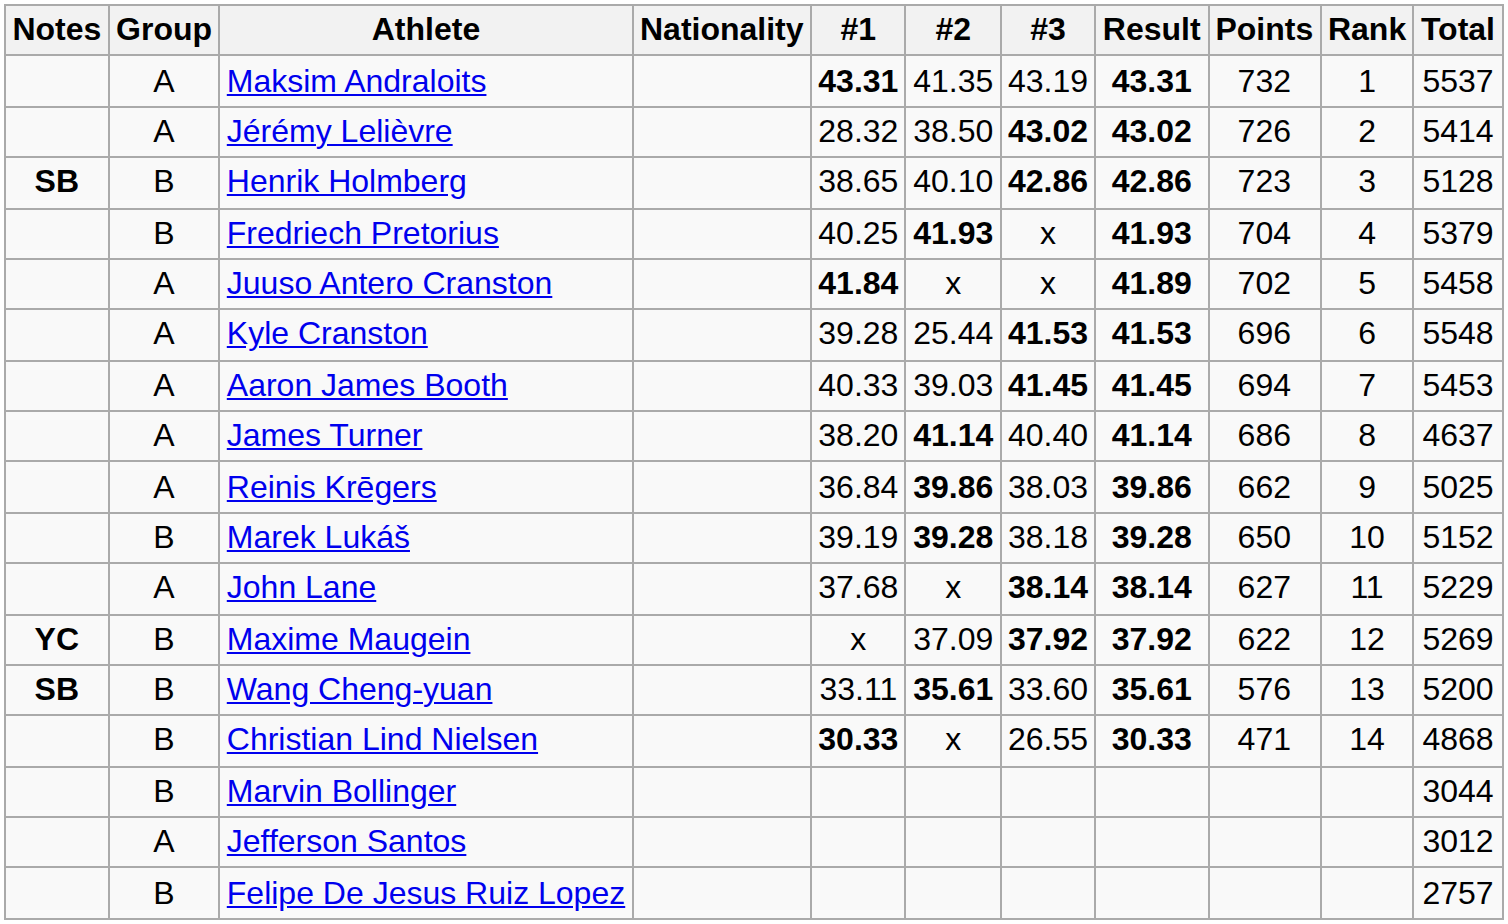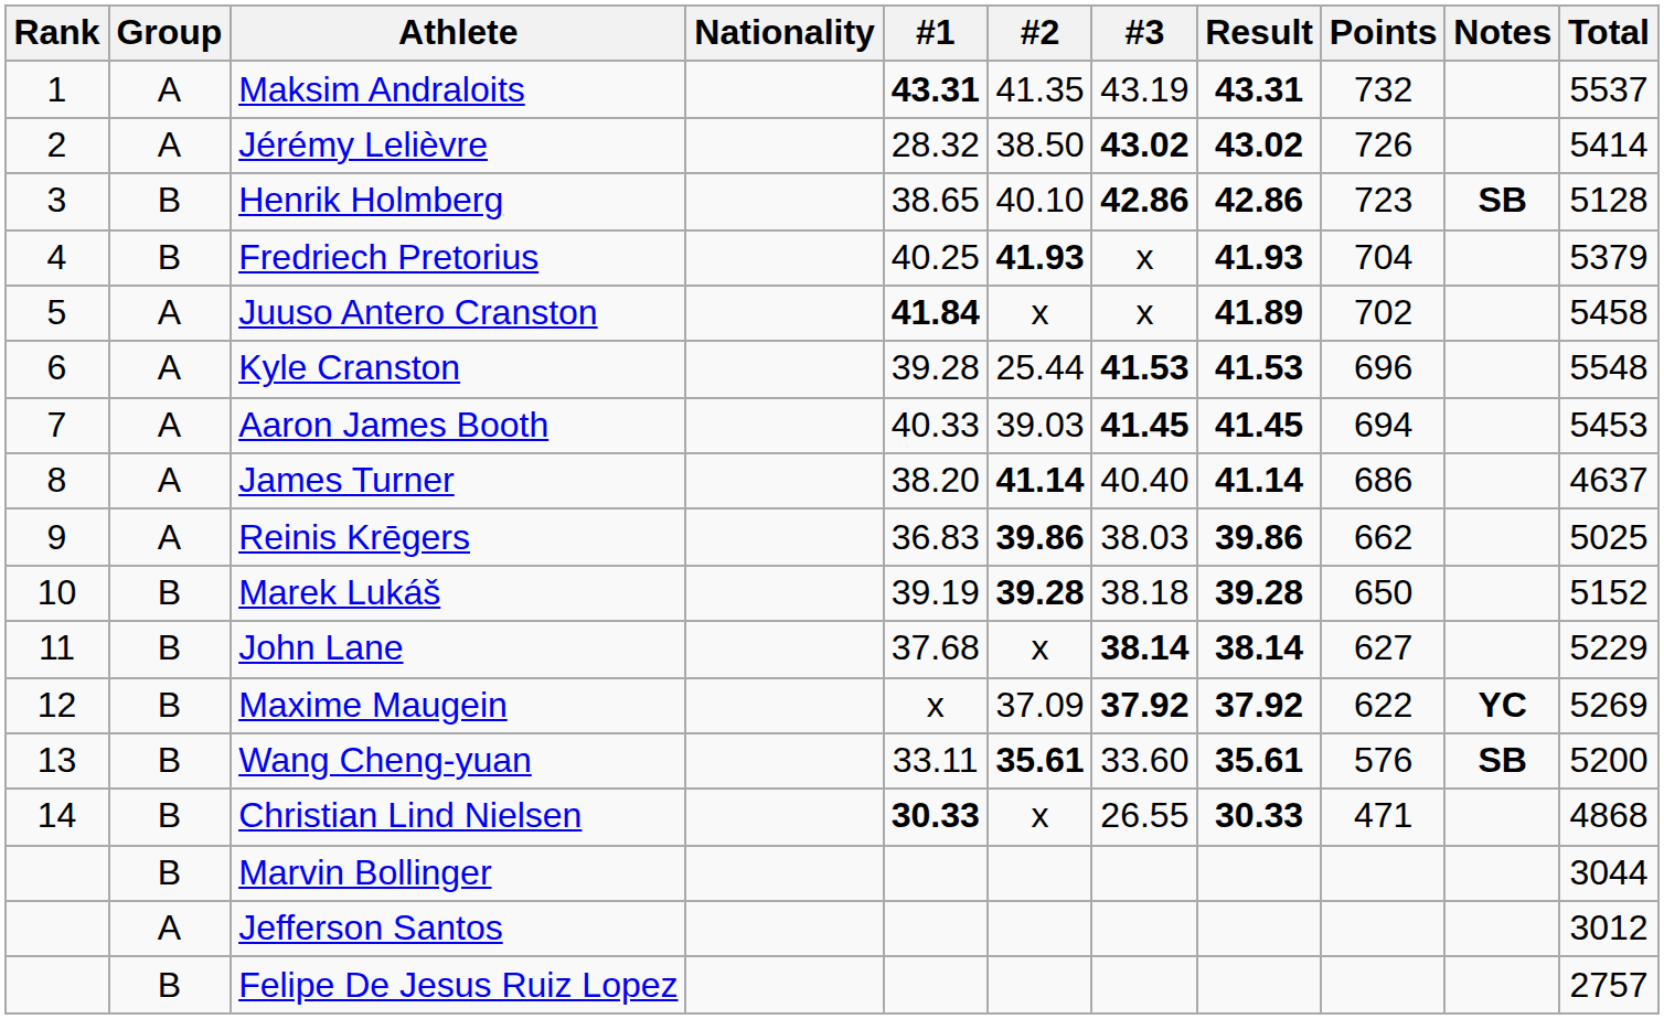 <table class="wikitable sortable" style="text-align:center">
 <tr>
-<th>Notes</th>
+<th>Rank</th>
 <th>Group</th>
 <th>Athlete</th>
 <th>Nationality</th>
 <th>#1</th>
 <th>#2</th>
 <th>#3</th>
 <th>Result</th>
 <th>Points</th>
-<th>Rank</th>
+<th>Notes</th>
 <th>Total</th>
 </tr>
 <tr>
-<td></td>
+<td>1</td>
 <td>A</td>
 <td align="left"><a href='#'>Maksim Andraloits</a></td>
 <td align="left"></td>
 <td><strong>43.31</strong></td>
 <td>41.35</td>
 <td>43.19</td>
 <td><strong>43.31</strong></td>
 <td>732</td>
-<td>1</td>
+<td></td>
 <td>5537</td>
 </tr>
 <tr>
-<td></td>
+<td>2</td>
 <td>A</td>
 <td align="left"><a href='#'>Jérémy Lelièvre</a></td>
 <td align="left"></td>
 <td>28.32</td>
 <td>38.50</td>
 <td><strong>43.02</strong></td>
 <td><strong>43.02</strong></td>
 <td>726</td>
-<td>2</td>
+<td></td>
 <td>5414</td>
 </tr>
 <tr>
-<td><strong>SB</strong></td>
+<td>3</td>
 <td>B</td>
 <td align="left"><a href='#'>Henrik Holmberg</a></td>
 <td align="left"></td>
 <td>38.65</td>
 <td>40.10</td>
 <td><strong>42.86</strong></td>
 <td><strong>42.86</strong></td>
 <td>723</td>
-<td>3</td>
+<td><strong>SB</strong></td>
 <td>5128</td>
 </tr>
 <tr>
-<td></td>
+<td>4</td>
 <td>B</td>
 <td align="left"><a href='#'>Fredriech Pretorius</a></td>
 <td align="left"></td>
 <td>40.25</td>
 <td><strong>41.93</strong></td>
 <td>x</td>
 <td><strong>41.93</strong></td>
 <td>704</td>
-<td>4</td>
+<td></td>
 <td>5379</td>
 </tr>
 <tr>
-<td></td>
+<td>5</td>
 <td>A</td>
 <td align="left"><a href='#'>Juuso Antero Cranston</a></td>
 <td align="left"></td>
 <td><strong>41.84</strong></td>
 <td>x</td>
 <td>x</td>
 <td><strong>41.89</strong></td>
 <td>702</td>
-<td>5</td>
+<td></td>
 <td>5458</td>
 </tr>
 <tr>
-<td></td>
+<td>6</td>
 <td>A</td>
 <td align="left"><a href='#'>Kyle Cranston</a></td>
 <td align="left"></td>
 <td>39.28</td>
 <td>25.44</td>
 <td><strong>41.53</strong></td>
 <td><strong>41.53</strong></td>
 <td>696</td>
-<td>6</td>
+<td></td>
 <td>5548</td>
 </tr>
 <tr>
-<td></td>
+<td>7</td>
 <td>A</td>
 <td align="left"><a href='#'>Aaron James Booth</a></td>
 <td align="left"></td>
 <td>40.33</td>
 <td>39.03</td>
 <td><strong>41.45</strong></td>
 <td><strong>41.45</strong></td>
 <td>694</td>
-<td>7</td>
+<td></td>
 <td>5453</td>
 </tr>
 <tr>
-<td></td>
+<td>8</td>
 <td>A</td>
 <td align="left"><a href='#'>James Turner</a></td>
 <td align="left"></td>
 <td>38.20</td>
 <td><strong>41.14</strong></td>
 <td>40.40</td>
 <td><strong>41.14</strong></td>
 <td>686</td>
-<td>8</td>
+<td></td>
 <td>4637</td>
 </tr>
 <tr>
-<td></td>
+<td>9</td>
 <td>A</td>
 <td align="left"><a href='#'>Reinis Krēgers</a></td>
 <td align="left"></td>
-<td>36.84</td>
+<td>36.83</td>
 <td><strong>39.86</strong></td>
 <td>38.03</td>
 <td><strong>39.86</strong></td>
 <td>662</td>
-<td>9</td>
+<td></td>
 <td>5025</td>
 </tr>
 <tr>
-<td></td>
+<td>10</td>
 <td>B</td>
 <td align="left"><a href='#'>Marek Lukáš</a></td>
 <td align="left"></td>
 <td>39.19</td>
 <td><strong>39.28</strong></td>
 <td>38.18</td>
 <td><strong>39.28</strong></td>
 <td>650</td>
-<td>10</td>
+<td></td>
 <td>5152</td>
 </tr>
 <tr>
-<td></td>
-<td>A</td>
+<td>11</td>
+<td>B</td>
 <td align="left"><a href='#'>John Lane</a></td>
 <td align="left"></td>
 <td>37.68</td>
 <td>x</td>
 <td><strong>38.14</strong></td>
 <td><strong>38.14</strong></td>
 <td>627</td>
-<td>11</td>
+<td></td>
 <td>5229</td>
 </tr>
 <tr>
-<td><strong>YC</strong></td>
+<td>12</td>
 <td>B</td>
 <td align="left"><a href='#'>Maxime Maugein</a></td>
 <td align="left"></td>
 <td>x</td>
 <td>37.09</td>
 <td><strong>37.92</strong></td>
 <td><strong>37.92</strong></td>
 <td>622</td>
-<td>12</td>
+<td><strong>YC</strong></td>
 <td>5269</td>
 </tr>
 <tr>
-<td><strong>SB</strong></td>
+<td>13</td>
 <td>B</td>
 <td align="left"><a href='#'>Wang Cheng-yuan</a></td>
 <td align="left"></td>
 <td>33.11</td>
 <td><strong>35.61</strong></td>
 <td>33.60</td>
 <td><strong>35.61</strong></td>
 <td>576</td>
-<td>13</td>
+<td><strong>SB</strong></td>
 <td>5200</td>
 </tr>
 <tr>
-<td></td>
+<td>14</td>
 <td>B</td>
 <td align="left"><a href='#'>Christian Lind Nielsen</a></td>
 <td align="left"></td>
 <td><strong>30.33</strong></td>
 <td>x</td>
 <td>26.55</td>
 <td><strong>30.33</strong></td>
 <td>471</td>
-<td>14</td>
+<td></td>
 <td>4868</td>
 </tr>
 <tr>
 <td></td>
 <td>B</td>
 <td align="left"><a href='#'>Marvin Bollinger</a></td>
 <td align="left"></td>
 <td></td>
 <td></td>
 <td></td>
 <td><strong></strong></td>
 <td></td>
 <td></td>
 <td>3044</td>
 </tr>
 <tr>
 <td></td>
 <td>A</td>
 <td align="left"><a href='#'>Jefferson Santos</a></td>
 <td align="left"></td>
 <td></td>
 <td></td>
 <td></td>
 <td><strong></strong></td>
 <td></td>
 <td></td>
 <td>3012</td>
 </tr>
 <tr>
 <td></td>
 <td>B</td>
 <td align="left"><a href='#'>Felipe De Jesus Ruiz Lopez</a></td>
 <td align="left"></td>
 <td></td>
 <td></td>
 <td></td>
 <td><strong></strong></td>
 <td></td>
 <td></td>
 <td>2757</td>
 </tr>
 </table>
